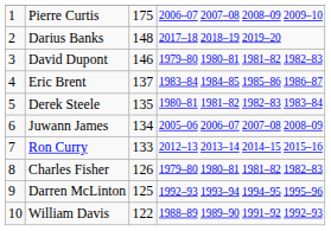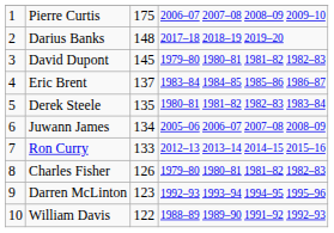 <table class="wikitable">
 <tr>
 </tr>
 <tr>
 <td>1</td>
 <td>Pierre Curtis</td>
 <td>175</td>
 <td style="font-size:80%;"><a href='#'>2006–07</a> <a href='#'>2007–08</a> <a href='#'>2008–09</a> <a href='#'>2009–10</a></td>
 </tr>
 <tr>
 <td>2</td>
 <td>Darius Banks</td>
 <td>148</td>
 <td style="font-size:80%;"><a href='#'>2017–18</a> <a href='#'>2018–19</a> <a href='#'>2019–20</a></td>
 </tr>
 <tr>
 <td>3</td>
 <td>David Dupont</td>
-<td>146</td>
+<td>145</td>
 <td style="font-size:80%;"><a href='#'>1979–80</a> <a href='#'>1980–81</a> <a href='#'>1981–82</a> <a href='#'>1982–83</a></td>
 </tr>
 <tr>
 <td>4</td>
 <td>Eric Brent</td>
 <td>137</td>
 <td style="font-size:80%;"><a href='#'>1983–84</a> <a href='#'>1984–85</a> <a href='#'>1985–86</a> <a href='#'>1986–87</a></td>
 </tr>
 <tr>
 <td>5</td>
 <td>Derek Steele</td>
 <td>135</td>
 <td style="font-size:80%;"><a href='#'>1980–81</a> <a href='#'>1981–82</a> <a href='#'>1982–83</a> <a href='#'>1983–84</a></td>
 </tr>
 <tr>
 <td>6</td>
 <td>Juwann James</td>
 <td>134</td>
 <td style="font-size:80%;"><a href='#'>2005–06</a> <a href='#'>2006–07</a> <a href='#'>2007–08</a> <a href='#'>2008–09</a></td>
 </tr>
 <tr>
 <td>7</td>
 <td><a href='#'>Ron Curry</a></td>
 <td>133</td>
 <td style="font-size:80%;"><a href='#'>2012–13</a> <a href='#'>2013–14</a> <a href='#'>2014–15</a> <a href='#'>2015–16</a></td>
 </tr>
 <tr>
 <td>8</td>
 <td>Charles Fisher</td>
 <td>126</td>
 <td style="font-size:80%;"><a href='#'>1979–80</a> <a href='#'>1980–81</a> <a href='#'>1981–82</a> <a href='#'>1982–83</a></td>
 </tr>
 <tr>
 <td>9</td>
 <td>Darren McLinton</td>
-<td>125</td>
+<td>123</td>
 <td style="font-size:80%;"><a href='#'>1992–93</a> <a href='#'>1993–94</a> <a href='#'>1994–95</a> <a href='#'>1995–96</a></td>
 </tr>
 <tr>
 <td>10</td>
 <td>William Davis</td>
 <td>122</td>
 <td style="font-size:80%;"><a href='#'>1988–89</a> <a href='#'>1989–90</a> <a href='#'>1991–92</a> <a href='#'>1992–93</a></td>
 </tr>
 </table>
